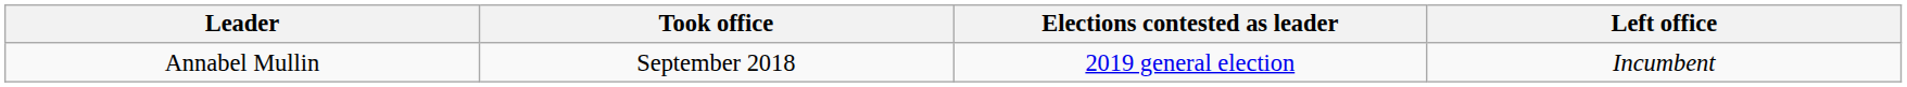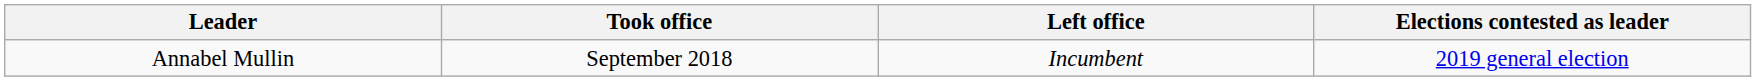 <table class="wikitable" style="text-align:center">
 <tr>
 <th style="width:10%;">Leader</th>
 <th style="width:10%;">Took office</th>
+<th style="width:10%;">Left office</th>
 <th style="width:10%;">Elections contested as leader</th>
-<th style="width:10%;">Left office</th>
 </tr>
 <tr>
 <td>Annabel Mullin</td>
 <td>September 2018</td>
+<td><em>Incumbent</em></td>
 <td><a href='#'>2019 general election</a></td>
-<td><em>Incumbent</em></td>
 </tr>
 </table>
